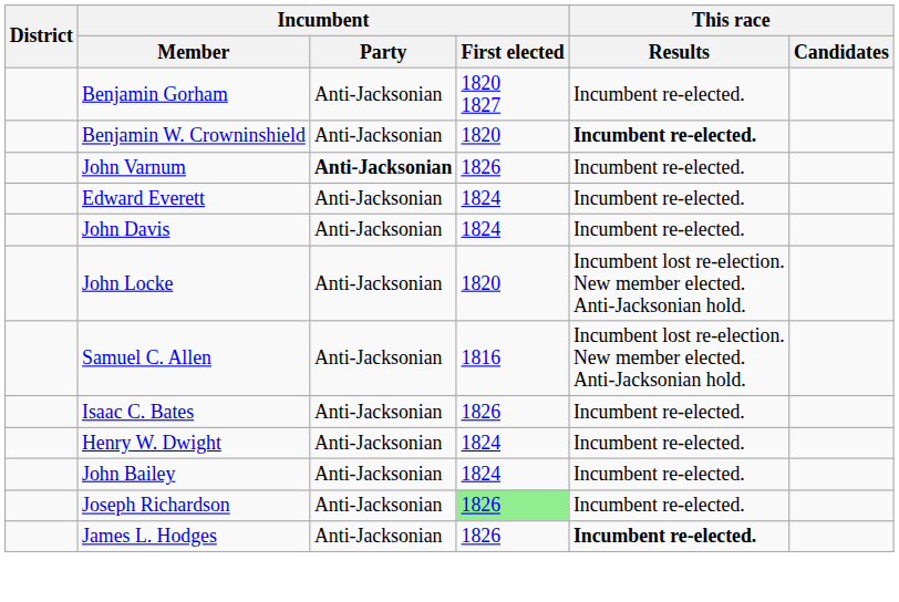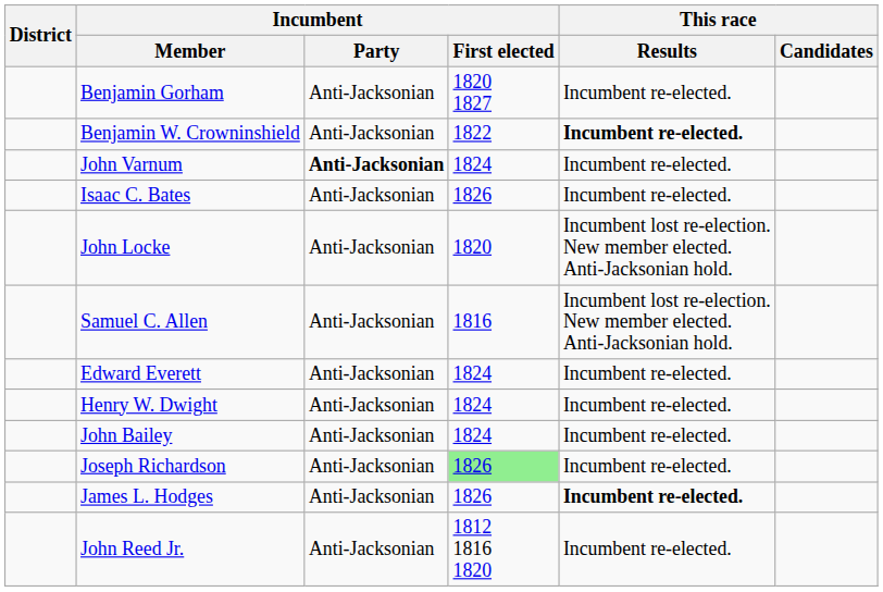 <table class=wikitable>
 <tr>
 <th rowspan=2>District</th>
 <th colspan=3>Incumbent</th>
 <th colspan=2>This race</th>
 </tr>
 <tr>
 <th>Member</th>
 <th>Party</th>
 <th>First elected</th>
 <th>Results</th>
 <th>Candidates</th>
 </tr>
 <tr>
 <td><br></td>
 <td><a href='#'>Benjamin Gorham</a></td>
 <td>Anti-Jacksonian</td>
 <td><a href='#'>1820 </a><br><a href='#'>1827 </a></td>
 <td>Incumbent re-elected.</td>
 <td nowrap></td>
 </tr>
 <tr>
 <td><br></td>
 <td><a href='#'>Benjamin W. Crowninshield</a></td>
 <td>Anti-Jacksonian</td>
-<td><a href='#'>1820</a></td>
+<td><a href='#'>1822</a></td>
 <td><strong>Incumbent re-elected.</strong></td>
 <td nowrap></td>
 </tr>
 <tr>
 <td><br></td>
 <td><a href='#'>John Varnum</a></td>
 <td><strong>Anti-Jacksonian</strong></td>
-<td><a href='#'>1826</a></td>
-<td>Incumbent re-elected.</td>
-<td nowrap></td>
-</tr>
-<tr>
-<td><br></td>
-<td><a href='#'>Edward Everett</a></td>
-<td>Anti-Jacksonian</td>
 <td><a href='#'>1824</a></td>
 <td>Incumbent re-elected.</td>
 <td nowrap></td>
 </tr>
 <tr>
 <td><br></td>
-<td><a href='#'>John Davis</a></td>
+<td><a href='#'>Isaac C. Bates</a></td>
 <td>Anti-Jacksonian</td>
-<td><a href='#'>1824</a></td>
+<td><a href='#'>1826</a></td>
 <td>Incumbent re-elected.</td>
 <td nowrap></td>
 </tr>
 <tr>
 <td><br></td>
 <td><a href='#'>John Locke</a></td>
 <td>Anti-Jacksonian</td>
 <td><a href='#'>1820</a></td>
 <td>Incumbent lost re-election.<br>New member elected.<br>Anti-Jacksonian hold.</td>
 <td nowrap></td>
 </tr>
 <tr>
 <td><br></td>
 <td><a href='#'>Samuel C. Allen</a></td>
 <td>Anti-Jacksonian</td>
 <td><a href='#'>1816</a></td>
 <td>Incumbent lost re-election.<br>New member elected.<br>Anti-Jacksonian hold.</td>
 <td nowrap></td>
 </tr>
 <tr>
 <td><br></td>
-<td><a href='#'>Isaac C. Bates</a></td>
+<td><a href='#'>Edward Everett</a></td>
 <td>Anti-Jacksonian</td>
-<td><a href='#'>1826</a></td>
+<td><a href='#'>1824</a></td>
 <td>Incumbent re-elected.</td>
 <td nowrap></td>
 </tr>
 <tr>
 <td><br></td>
 <td><a href='#'>Henry W. Dwight</a></td>
 <td>Anti-Jacksonian</td>
 <td><a href='#'>1824</a></td>
 <td>Incumbent re-elected.</td>
 <td nowrap></td>
 </tr>
 <tr>
 <td><br></td>
 <td><a href='#'>John Bailey</a></td>
 <td>Anti-Jacksonian</td>
 <td><a href='#'>1824</a></td>
 <td>Incumbent re-elected.</td>
 <td nowrap></td>
 </tr>
 <tr>
 <td><br></td>
 <td><a href='#'>Joseph Richardson</a></td>
 <td>Anti-Jacksonian</td>
 <td style="background: lightgreen;"><a href='#'>1826</a></td>
 <td>Incumbent re-elected.</td>
 <td nowrap></td>
 </tr>
 <tr>
 <td><br></td>
 <td><a href='#'>James L. Hodges</a></td>
 <td>Anti-Jacksonian</td>
 <td><a href='#'>1826</a></td>
 <td><strong>Incumbent re-elected.</strong></td>
 <td nowrap></td>
 </tr>
+<tr>
+<td><br></td>
+<td><a href='#'>John Reed Jr.</a></td>
+<td>Anti-Jacksonian</td>
+<td><a href='#'>1812</a><br>1816 <br><a href='#'>1820</a></td>
+<td>Incumbent re-elected.</td>
+<td nowrap></td>
+</tr>
 </table>
